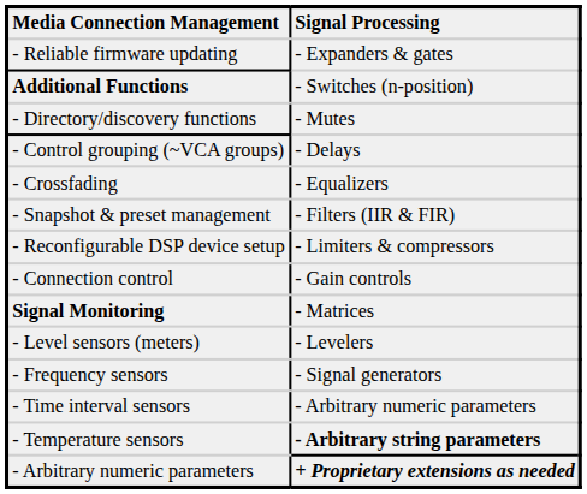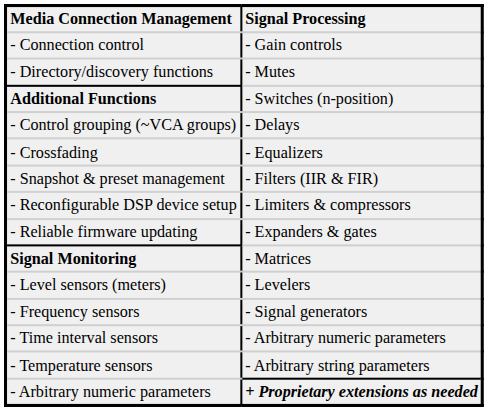 <table class="wikitable" style="background:#f0f0f0; border:3px solid #000000;">
 <tr>
 </tr>
 <tr>
 <td style="border-bottom:2px solid #d0d0d0;border-top:2px solid #000000;border-right:2px solid #000000;"><strong>Media Connection Management</strong></td>
 <td style="border-bottom:2px solid #d0d0d0;border-top:2px solid #000000;"><strong>Signal Processing</strong></td>
 </tr>
 <tr>
-<td style="border-bottom:2px solid #000000;border-right:2px solid #000000;">- Reliable firmware updating</td>
-<td style="border-bottom:2px solid #d0d0d0;">- Expanders & gates</td>
+<td style="border-bottom:2px solid #d0d0d0;border-right:2px solid #000000;">- Connection control</td>
+<td style="border-bottom:2px solid #d0d0d0;">- Gain controls</td>
+</tr>
+<tr>
+<td style="border-bottom:2px solid #000000;border-right:2px solid #000000;">- Directory/discovery functions</td>
+<td style="border-bottom:2px solid #d0d0d0;">- Mutes</td>
 </tr>
 <tr>
 <td style="border-bottom:2px solid #d0d0d0;border-right:2px solid #000000;"><strong>Additional Functions</strong></td>
 <td style="border-bottom:2px solid #d0d0d0;">- Switches (n-position)</td>
-</tr>
-<tr>
-<td style="border-bottom:2px solid #000000;border-right:2px solid #000000;">- Directory/discovery functions</td>
-<td style="border-bottom:2px solid #d0d0d0;">- Mutes</td>
 </tr>
 <tr>
 <td style="border-bottom:2px solid #d0d0d0;border-right:2px solid #000000;">- Control grouping (~VCA groups)</td>
 <td style="border-bottom:2px solid #d0d0d0;">- Delays</td>
 </tr>
 <tr>
 <td style="border-bottom:2px solid #d0d0d0;border-right:2px solid #000000;">- Crossfading</td>
 <td style="border-bottom:2px solid #d0d0d0;">- Equalizers</td>
 </tr>
 <tr>
 <td style="border-bottom:2px solid #d0d0d0;border-right:2px solid #000000;">- Snapshot & preset management</td>
 <td style="border-bottom:2px solid #d0d0d0;">- Filters (IIR & FIR)</td>
 </tr>
 <tr>
 <td style="border-bottom:2px solid #d0d0d0;border-right:2px solid #000000;">- Reconfigurable DSP device setup</td>
 <td style="border-bottom:2px solid #d0d0d0;">- Limiters & compressors</td>
 </tr>
 <tr>
-<td style="border-bottom:2px solid #d0d0d0;border-right:2px solid #000000;">- Connection control</td>
-<td style="border-bottom:2px solid #d0d0d0;">- Gain controls</td>
+<td style="border-bottom:2px solid #000000;border-right:2px solid #000000;">- Reliable firmware updating</td>
+<td style="border-bottom:2px solid #d0d0d0;">- Expanders & gates</td>
 </tr>
 <tr>
 <td style="border-bottom:2px solid #d0d0d0;border-right:2px solid #000000;"><strong>Signal Monitoring</strong></td>
 <td style="border-bottom:2px solid #d0d0d0;">- Matrices</td>
 </tr>
 <tr>
 <td style="border-bottom:2px solid #d0d0d0;border-right:2px solid #000000;">- Level sensors (meters)</td>
 <td style="border-bottom:2px solid #d0d0d0;">- Levelers</td>
 </tr>
 <tr>
 <td style="border-bottom:2px solid #d0d0d0;border-right:2px solid #000000;">- Frequency sensors</td>
 <td style="border-bottom:2px solid #d0d0d0;">- Signal generators</td>
 </tr>
 <tr>
 <td style="border-bottom:2px solid #d0d0d0;border-right:2px solid #000000;">- Time interval sensors</td>
 <td style="border-bottom:2px solid #d0d0d0;">- Arbitrary numeric parameters</td>
 </tr>
 <tr>
 <td style="border-bottom:2px solid #d0d0d0;border-right:2px solid #000000;">- Temperature sensors</td>
-<td style="border-bottom:2px solid #000000;"><strong>- Arbitrary string parameters</strong></td>
+<td style="border-bottom:2px solid #000000;">- Arbitrary string parameters</td>
 </tr>
 <tr>
 <td style="border-bottom:2px solid #000000;border-right:2px solid #000000;">- Arbitrary numeric parameters</td>
 <td style="border-bottom:2px solid #000000;"><strong><em>+ Proprietary extensions as needed</em></strong></td>
 </tr>
 <tr>
 </tr>
 </table>
